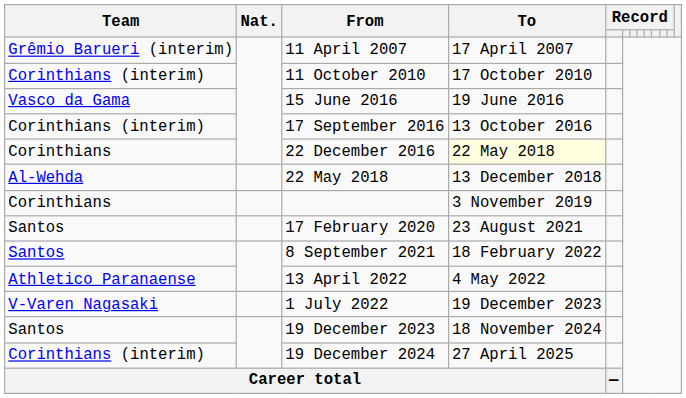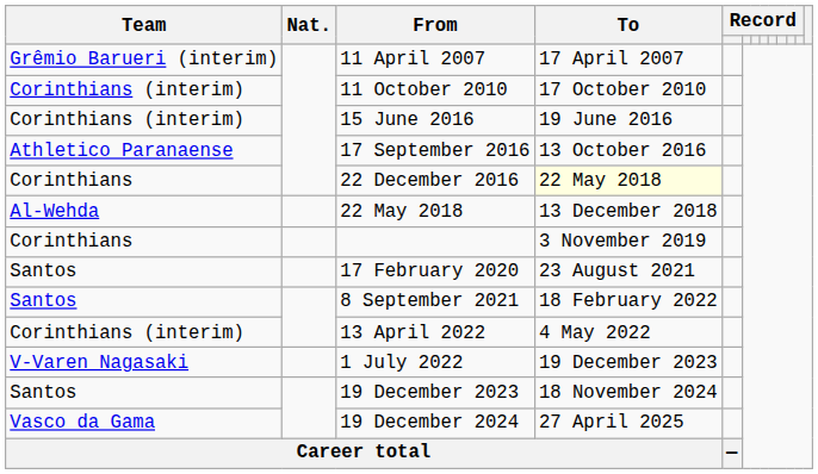 <table class="wikitable" style="text-align: center">
 <tr>
 <th rowspan="2">Team</th>
 <th rowspan="2">Nat.</th>
 <th rowspan="2">From</th>
 <th rowspan="2">To</th>
 <th colspan="8">Record</th>
 <th rowspan=2></th>
 </tr>
 <tr>
 <th></th>
 <th></th>
 <th></th>
 <th></th>
 <th></th>
 <th></th>
 <th></th>
 <th></th>
 </tr>
 <tr>
 <td align="left"><a href='#'>Grêmio Barueri</a> (interim)</td>
 <td rowspan="5"></td>
 <td align=left>11 April 2007</td>
 <td align=left>17 April 2007<br></td>
 <td></td>
 </tr>
 <tr>
 <td align="left"><a href='#'>Corinthians</a> (interim)</td>
 <td align=left>11 October 2010</td>
 <td align=left>17 October 2010<br></td>
 <td></td>
 </tr>
 <tr>
-<td align="left"><a href='#'>Vasco da Gama</a></td>
+<td align="left">Corinthians (interim)</td>
 <td align=left>15 June 2016</td>
 <td align=left>19 June 2016<br></td>
 <td></td>
 </tr>
 <tr>
-<td align="left">Corinthians (interim)</td>
+<td align="left"><a href='#'>Athletico Paranaense</a></td>
 <td align=left>17 September 2016</td>
 <td align=left>13 October 2016<br></td>
 <td></td>
 </tr>
 <tr>
 <td align="left">Corinthians</td>
 <td align=left>22 December 2016</td>
 <td align=left style="background: lightyellow;">22 May 2018<br> </td>
 <td></td>
 </tr>
 <tr>
 <td align="left"><a href='#'>Al-Wehda</a></td>
 <td></td>
 <td align=left>22 May 2018</td>
 <td align=left>13 December 2018<br></td>
 <td></td>
 </tr>
 <tr>
 <td align="left">Corinthians</td>
 <td></td>
 <td align=left></td>
 <td align=left>3 November 2019<br></td>
 <td></td>
 </tr>
 <tr>
 <td align="left">Santos</td>
 <td></td>
 <td align=left>17 February 2020</td>
 <td align=left>23 August 2021<br></td>
 <td></td>
 </tr>
 <tr>
 <td align="left"><a href='#'>Santos</a></td>
 <td rowspan="2"></td>
 <td align=left>8 September 2021</td>
 <td align=left>18 February 2022<br></td>
 <td></td>
 </tr>
 <tr>
-<td align="left"><a href='#'>Athletico Paranaense</a></td>
+<td align="left">Corinthians (interim)</td>
 <td align=left>13 April 2022</td>
 <td align=left>4 May 2022<br></td>
 <td></td>
 </tr>
 <tr>
 <td align="left"><a href='#'>V-Varen Nagasaki</a></td>
 <td></td>
 <td align=left>1 July 2022</td>
 <td align=left>19 December 2023<br></td>
 <td></td>
 </tr>
 <tr>
 <td align="left">Santos</td>
 <td rowspan="2"></td>
 <td align=left>19 December 2023</td>
 <td align=left>18 November 2024<br></td>
 <td></td>
 </tr>
 <tr>
-<td align="left"><a href='#'>Corinthians</a> (interim)</td>
+<td align="left"><a href='#'>Vasco da Gama</a></td>
 <td align=left>19 December 2024</td>
 <td align=left>27 April 2025<br></td>
 <td></td>
 </tr>
 <tr>
 <th colspan=4><strong>Career total</strong><br></th>
 <th>—</th>
 </tr>
 </table>
